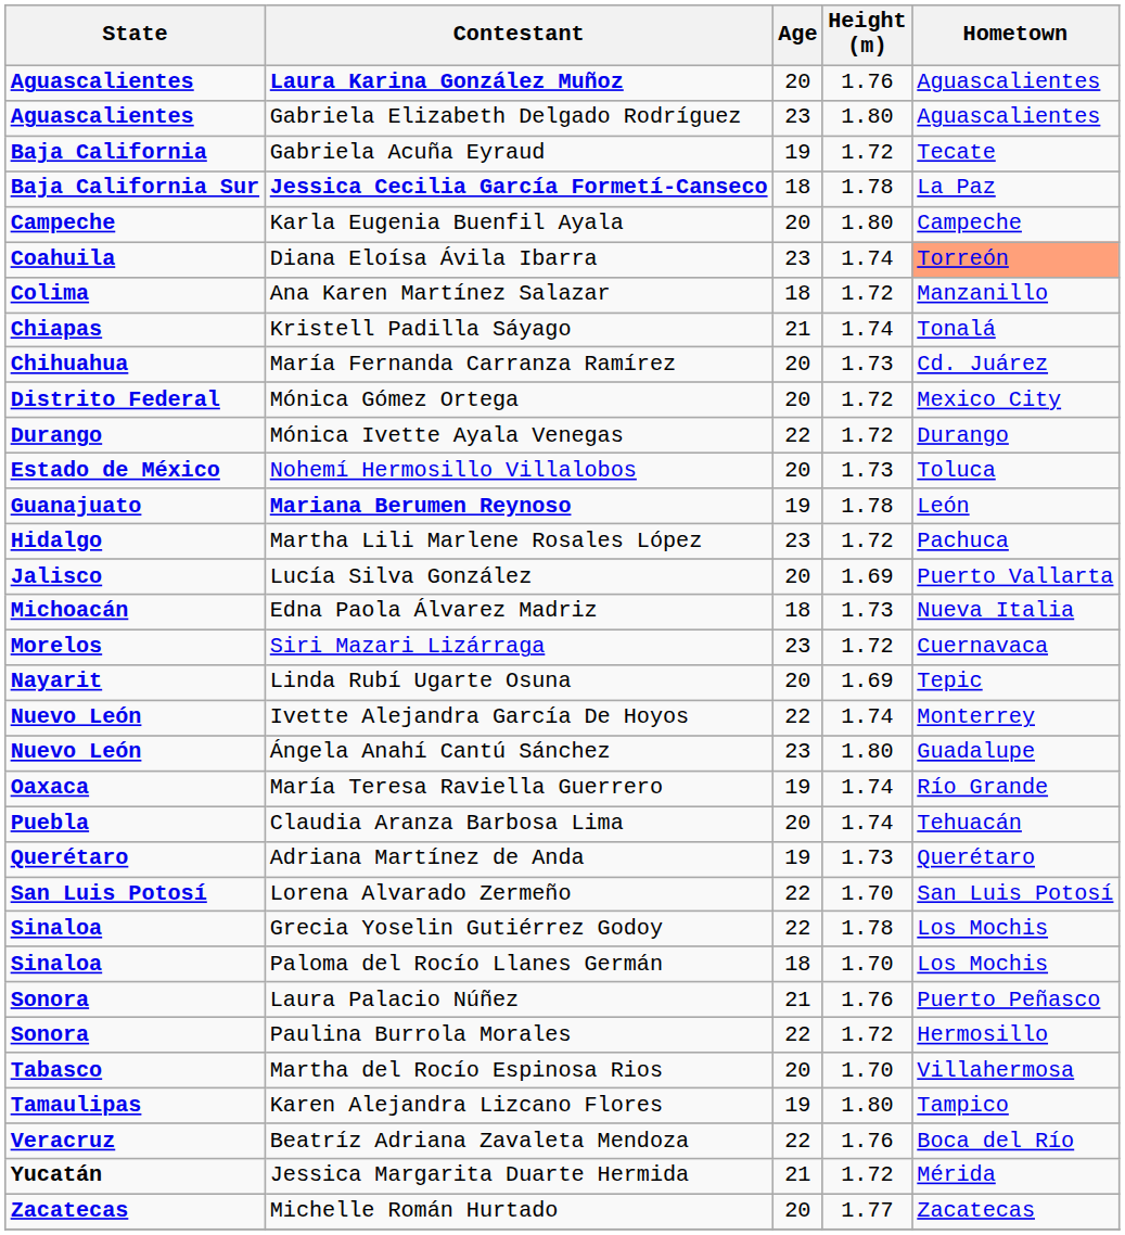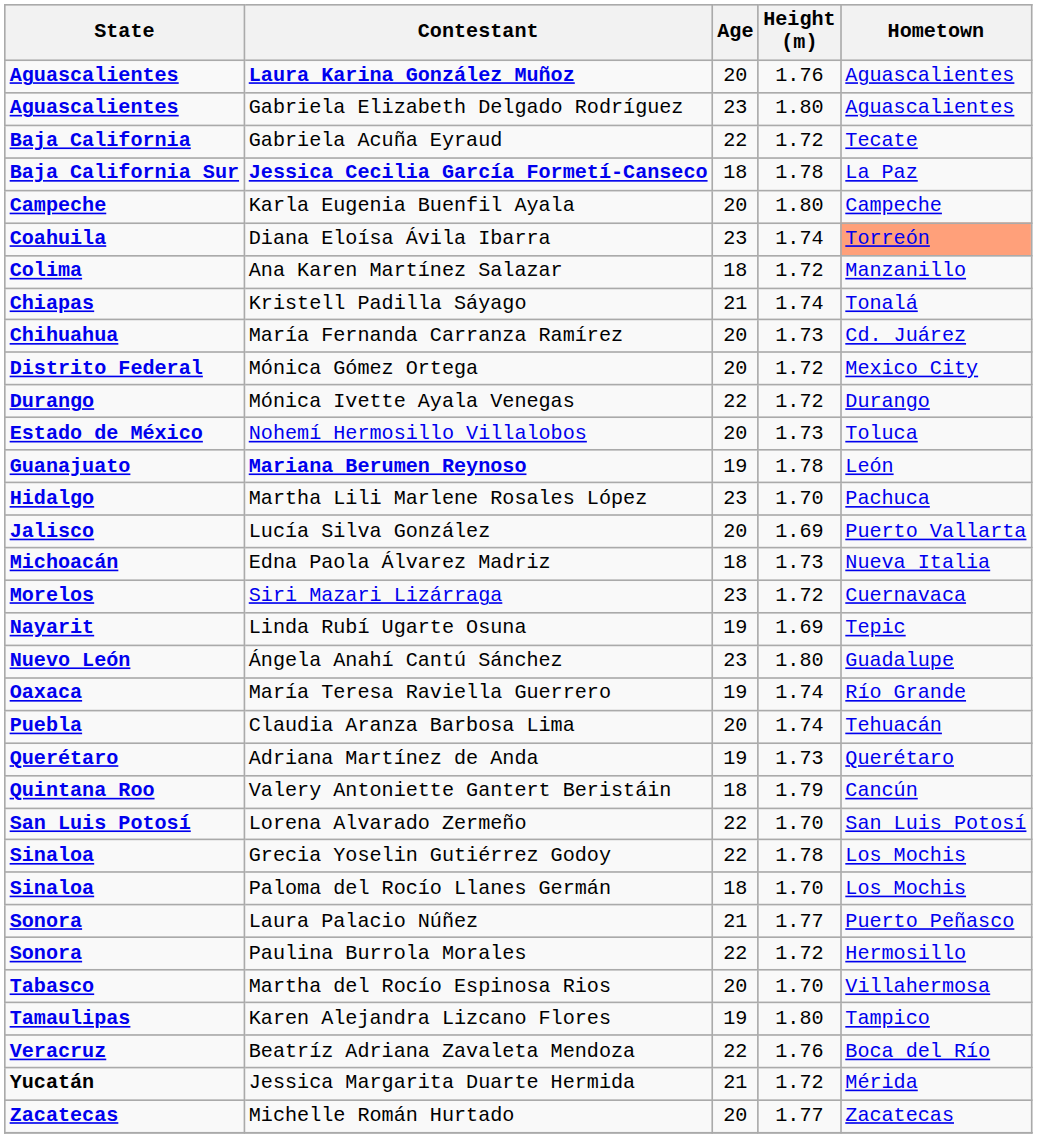 <table class="wikitable sortable" style="font-size: 95%;">
 <tr>
 <th>State</th>
 <th>Contestant</th>
 <th>Age</th>
 <th>Height<br> (m)</th>
 <th>Hometown</th>
 </tr>
 <tr>
 <td><strong> <a href='#'>Aguascalientes</a></strong></td>
 <td><strong><a href='#'>Laura Karina González Muñoz</a></strong></td>
 <td align="center">20</td>
 <td align="center">1.76</td>
 <td><a href='#'>Aguascalientes</a></td>
 </tr>
 <tr>
 <td><strong> <a href='#'>Aguascalientes</a></strong></td>
 <td>Gabriela Elizabeth Delgado Rodríguez</td>
 <td align="center">23</td>
 <td align="center">1.80</td>
 <td><a href='#'>Aguascalientes</a></td>
 </tr>
 <tr>
 <td><strong> <a href='#'>Baja California</a></strong></td>
 <td>Gabriela Acuña Eyraud</td>
-<td align="center">19</td>
+<td align="center">22</td>
 <td align="center">1.72</td>
 <td><a href='#'>Tecate</a></td>
 </tr>
 <tr>
 <td><strong> <a href='#'>Baja California Sur</a></strong></td>
 <td><strong><a href='#'>Jessica Cecilia García Formetí-Canseco</a></strong></td>
 <td align="center">18</td>
 <td align="center">1.78</td>
 <td><a href='#'>La Paz</a></td>
 </tr>
 <tr>
 <td><strong> <a href='#'>Campeche</a></strong></td>
 <td>Karla Eugenia Buenfil Ayala</td>
 <td align="center">20</td>
 <td align="center">1.80</td>
 <td><a href='#'>Campeche</a></td>
 </tr>
 <tr>
 <td><strong> <a href='#'>Coahuila</a></strong></td>
 <td>Diana Eloísa Ávila Ibarra</td>
 <td align="center">23</td>
 <td align="center">1.74</td>
 <td style="background: lightsalmon;"><a href='#'>Torreón</a></td>
 </tr>
 <tr>
 <td><strong> <a href='#'>Colima</a></strong></td>
 <td>Ana Karen Martínez Salazar</td>
 <td align="center">18</td>
 <td align="center">1.72</td>
 <td><a href='#'>Manzanillo</a></td>
 </tr>
 <tr>
 <td><strong> <a href='#'>Chiapas</a></strong></td>
 <td>Kristell Padilla Sáyago</td>
 <td align="center">21</td>
 <td align="center">1.74</td>
 <td><a href='#'>Tonalá</a></td>
 </tr>
 <tr>
 <td><strong> <a href='#'>Chihuahua</a></strong></td>
 <td>María Fernanda Carranza Ramírez</td>
 <td align="center">20</td>
 <td align="center">1.73</td>
 <td><a href='#'>Cd. Juárez</a></td>
 </tr>
 <tr>
 <td><strong> <a href='#'>Distrito Federal</a></strong></td>
 <td>Mónica Gómez Ortega</td>
 <td align="center">20</td>
 <td align="center">1.72</td>
 <td><a href='#'>Mexico City</a></td>
 </tr>
 <tr>
 <td><strong> <a href='#'>Durango</a></strong></td>
 <td>Mónica Ivette Ayala Venegas</td>
 <td align="center">22</td>
 <td align="center">1.72</td>
 <td><a href='#'>Durango</a></td>
 </tr>
 <tr>
 <td><strong>  <a href='#'>Estado de México</a></strong></td>
 <td><a href='#'>Nohemí Hermosillo Villalobos</a></td>
 <td align="center">20</td>
 <td align="center">1.73</td>
 <td><a href='#'>Toluca</a></td>
 </tr>
 <tr>
 <td><strong> <a href='#'>Guanajuato</a></strong></td>
 <td><strong><a href='#'>Mariana Berumen Reynoso</a></strong></td>
 <td align="center">19</td>
 <td align="center">1.78</td>
 <td><a href='#'>León</a></td>
 </tr>
 <tr>
 <td><strong> <a href='#'>Hidalgo</a></strong></td>
 <td>Martha Lili Marlene Rosales López</td>
 <td align="center">23</td>
-<td align="center">1.72</td>
+<td align="center">1.70</td>
 <td><a href='#'>Pachuca</a></td>
 </tr>
 <tr>
 <td><strong> <a href='#'>Jalisco</a></strong></td>
 <td>Lucía Silva González</td>
 <td align="center">20</td>
 <td align="center">1.69</td>
 <td><a href='#'>Puerto Vallarta</a></td>
 </tr>
 <tr>
 <td><strong> <a href='#'>Michoacán</a></strong></td>
 <td>Edna Paola Álvarez Madriz</td>
 <td align="center">18</td>
 <td align="center">1.73</td>
 <td><a href='#'>Nueva Italia</a></td>
 </tr>
 <tr>
 <td><strong> <a href='#'>Morelos</a></strong></td>
 <td><a href='#'>Siri Mazari Lizárraga</a></td>
 <td align="center">23</td>
 <td align="center">1.72</td>
 <td><a href='#'>Cuernavaca</a></td>
 </tr>
 <tr>
 <td><strong> <a href='#'>Nayarit</a></strong></td>
 <td>Linda Rubí Ugarte Osuna</td>
-<td align="center">20</td>
+<td align="center">19</td>
 <td align="center">1.69</td>
 <td><a href='#'>Tepic</a></td>
-</tr>
-<tr>
-<td><strong> <a href='#'>Nuevo León</a></strong></td>
-<td>Ivette Alejandra García De Hoyos</td>
-<td align="center">22</td>
-<td align="center">1.74</td>
-<td><a href='#'>Monterrey</a></td>
 </tr>
 <tr>
 <td><strong> <a href='#'>Nuevo León</a></strong></td>
 <td>Ángela Anahí Cantú Sánchez</td>
 <td align="center">23</td>
 <td align="center">1.80</td>
 <td><a href='#'>Guadalupe</a></td>
 </tr>
 <tr>
 <td><strong> <a href='#'>Oaxaca</a></strong></td>
 <td>María Teresa Raviella Guerrero</td>
 <td align="center">19</td>
 <td align="center">1.74</td>
 <td><a href='#'>Río Grande</a></td>
 </tr>
 <tr>
 <td><strong> <a href='#'>Puebla</a></strong></td>
 <td>Claudia Aranza Barbosa Lima</td>
 <td align="center">20</td>
 <td align="center">1.74</td>
 <td><a href='#'>Tehuacán</a></td>
 </tr>
 <tr>
 <td><strong> <a href='#'>Querétaro</a></strong></td>
 <td>Adriana Martínez de Anda</td>
 <td align="center">19</td>
 <td align="center">1.73</td>
 <td><a href='#'>Querétaro</a></td>
 </tr>
 <tr>
+<td><strong> <a href='#'>Quintana Roo</a></strong></td>
+<td>Valery Antoniette Gantert Beristáin</td>
+<td align="center">18</td>
+<td align="center">1.79</td>
+<td><a href='#'>Cancún</a></td>
+</tr>
+<tr>
 <td><strong> <a href='#'>San Luis Potosí</a></strong></td>
 <td>Lorena Alvarado Zermeño</td>
 <td align="center">22</td>
 <td align="center">1.70</td>
 <td><a href='#'>San Luis Potosí</a></td>
 </tr>
 <tr>
 <td><strong> <a href='#'>Sinaloa</a></strong></td>
 <td>Grecia Yoselin Gutiérrez Godoy</td>
 <td align="center">22</td>
 <td align="center">1.78</td>
 <td><a href='#'>Los Mochis</a></td>
 </tr>
 <tr>
 <td><strong> <a href='#'>Sinaloa</a></strong></td>
 <td>Paloma del Rocío Llanes Germán</td>
 <td align="center">18</td>
 <td align="center">1.70</td>
 <td><a href='#'>Los Mochis</a></td>
 </tr>
 <tr>
 <td><strong> <a href='#'>Sonora</a></strong></td>
 <td>Laura Palacio Núñez</td>
 <td align="center">21</td>
-<td align="center">1.76</td>
+<td align="center">1.77</td>
 <td><a href='#'>Puerto Peñasco</a></td>
 </tr>
 <tr>
 <td><strong> <a href='#'>Sonora</a></strong></td>
 <td>Paulina Burrola Morales</td>
 <td align="center">22</td>
 <td align="center">1.72</td>
 <td><a href='#'>Hermosillo</a></td>
 </tr>
 <tr>
 <td><strong> <a href='#'>Tabasco</a></strong></td>
 <td>Martha del Rocío Espinosa Rios</td>
 <td align="center">20</td>
 <td align="center">1.70</td>
 <td><a href='#'>Villahermosa</a></td>
 </tr>
 <tr>
 <td><strong> <a href='#'>Tamaulipas</a></strong></td>
 <td>Karen Alejandra Lizcano Flores</td>
 <td align="center">19</td>
 <td align="center">1.80</td>
 <td><a href='#'>Tampico</a></td>
 </tr>
 <tr>
 <td><strong> <a href='#'>Veracruz</a></strong></td>
 <td>Beatríz Adriana Zavaleta Mendoza</td>
 <td align="center">22</td>
 <td align="center">1.76</td>
 <td><a href='#'>Boca del Río</a></td>
 </tr>
 <tr>
 <td><strong> Yucatán</strong></td>
 <td>Jessica Margarita Duarte Hermida</td>
 <td align="center">21</td>
 <td align="center">1.72</td>
 <td><a href='#'>Mérida</a></td>
 </tr>
 <tr>
 <td><strong> <a href='#'>Zacatecas</a></strong></td>
 <td>Michelle Román Hurtado</td>
 <td align="center">20</td>
 <td align="center">1.77</td>
 <td><a href='#'>Zacatecas</a></td>
 </tr>
 <tr>
 </tr>
 </table>
